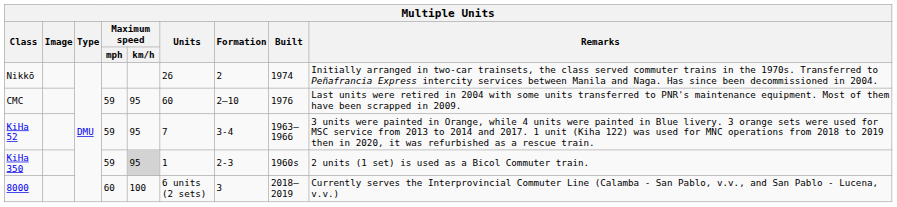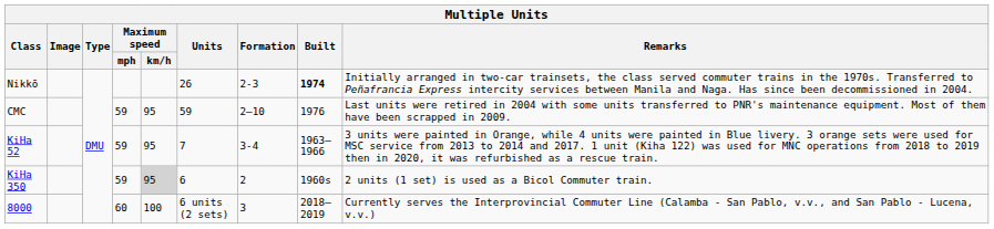 <table class="wikitable">
 <tr>
 <th colspan="9"><big>Multiple Units</big></th>
 </tr>
 <tr>
 <th rowspan="2">Class</th>
 <th rowspan="2">Image</th>
 <th rowspan="2">Type</th>
 <th colspan="2">Maximum speed</th>
 <th rowspan="2">Units</th>
 <th rowspan="2">Formation</th>
 <th rowspan="2">Built</th>
 <th rowspan="2">Remarks</th>
 </tr>
 <tr>
 <th>mph</th>
 <th>km/h</th>
 </tr>
 <tr>
 <td>Nikkō</td>
 <td></td>
 <td rowspan="5"><a href='#'>DMU</a></td>
 <td></td>
 <td></td>
 <td>26</td>
-<td>2</td>
-<td> 1974</td>
+<td>2-3</td>
+<td><strong> 1974</strong></td>
 <td>Initially arranged in two-car trainsets, the class served commuter trains in the 1970s. Transferred to <em>Peñafrancia Express</em> intercity services between Manila and Naga. Has since been decommissioned in 2004.</td>
 </tr>
 <tr>
 <td>CMC</td>
 <td></td>
 <td>59</td>
 <td>95</td>
-<td>60</td>
+<td>59</td>
 <td>2–10</td>
 <td>1976</td>
 <td>Last units were retired in 2004 with some units transferred to PNR's maintenance equipment. Most of them have been scrapped in 2009.</td>
 </tr>
 <tr>
 <td><a href='#'>KiHa 52</a></td>
 <td></td>
 <td>59</td>
 <td>95</td>
 <td>7</td>
 <td>3-4</td>
 <td>1963–1966</td>
 <td>3 units were painted in Orange, while 4 units were painted in Blue livery. 3 orange sets were used for MSC service from 2013 to 2014 and 2017. 1 unit (Kiha 122) was used for MNC operations from 2018 to 2019 then in 2020, it was refurbished as a rescue train.</td>
 </tr>
 <tr>
 <td><a href='#'>KiHa 350</a></td>
 <td></td>
 <td>59</td>
 <td style="background: lightgrey;">95</td>
-<td>1</td>
-<td>2-3</td>
+<td>6</td>
+<td>2</td>
 <td>1960s</td>
 <td>2 units (1 set) is used as a Bicol Commuter train.</td>
 </tr>
 <tr>
 <td><a href='#'>8000</a></td>
 <td></td>
 <td>60</td>
 <td>100</td>
 <td>6 units (2 sets)</td>
 <td>3</td>
 <td>2018–2019</td>
 <td>Currently serves the Interprovincial Commuter Line (Calamba - San Pablo, v.v., and San Pablo - Lucena, v.v.)</td>
 </tr>
 </table>
